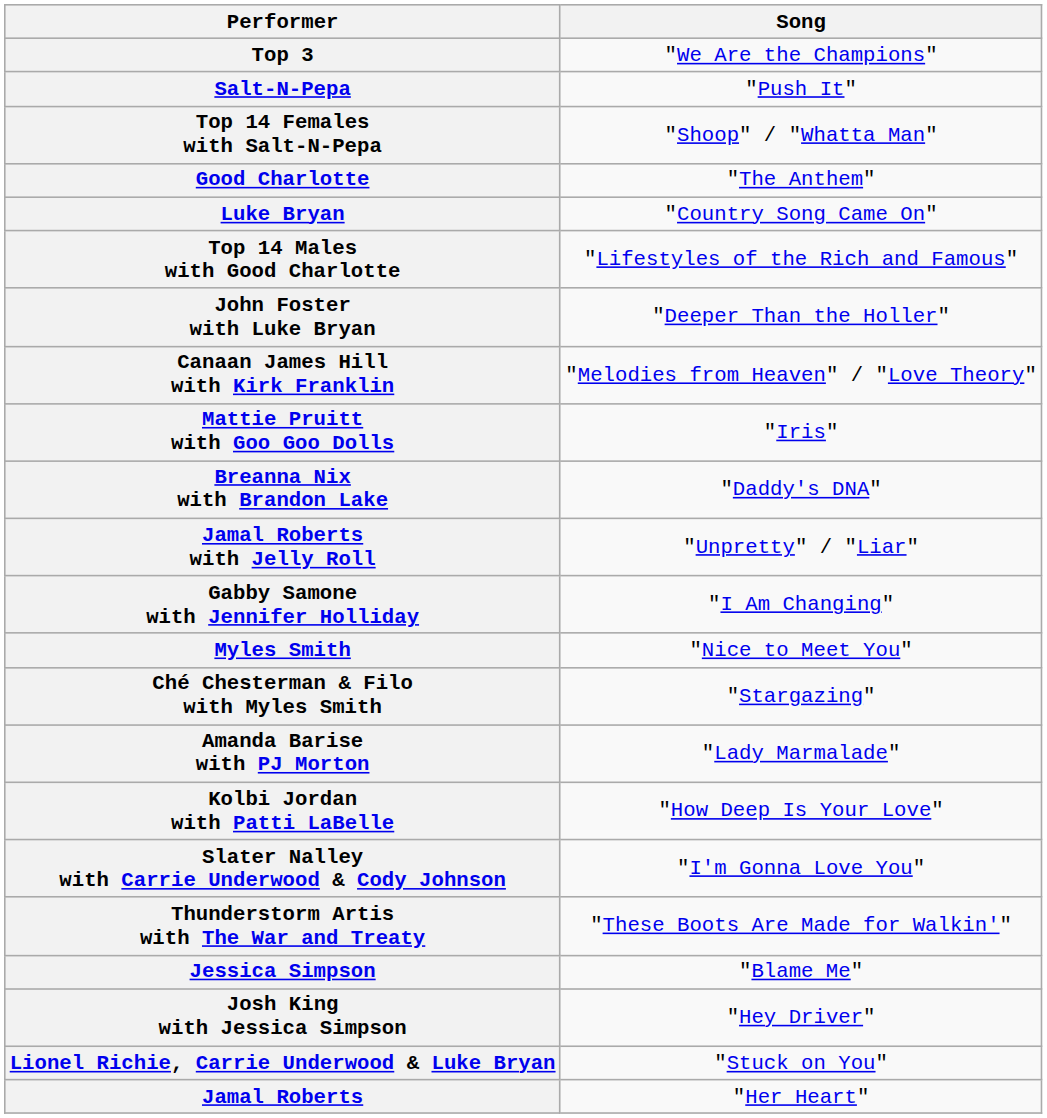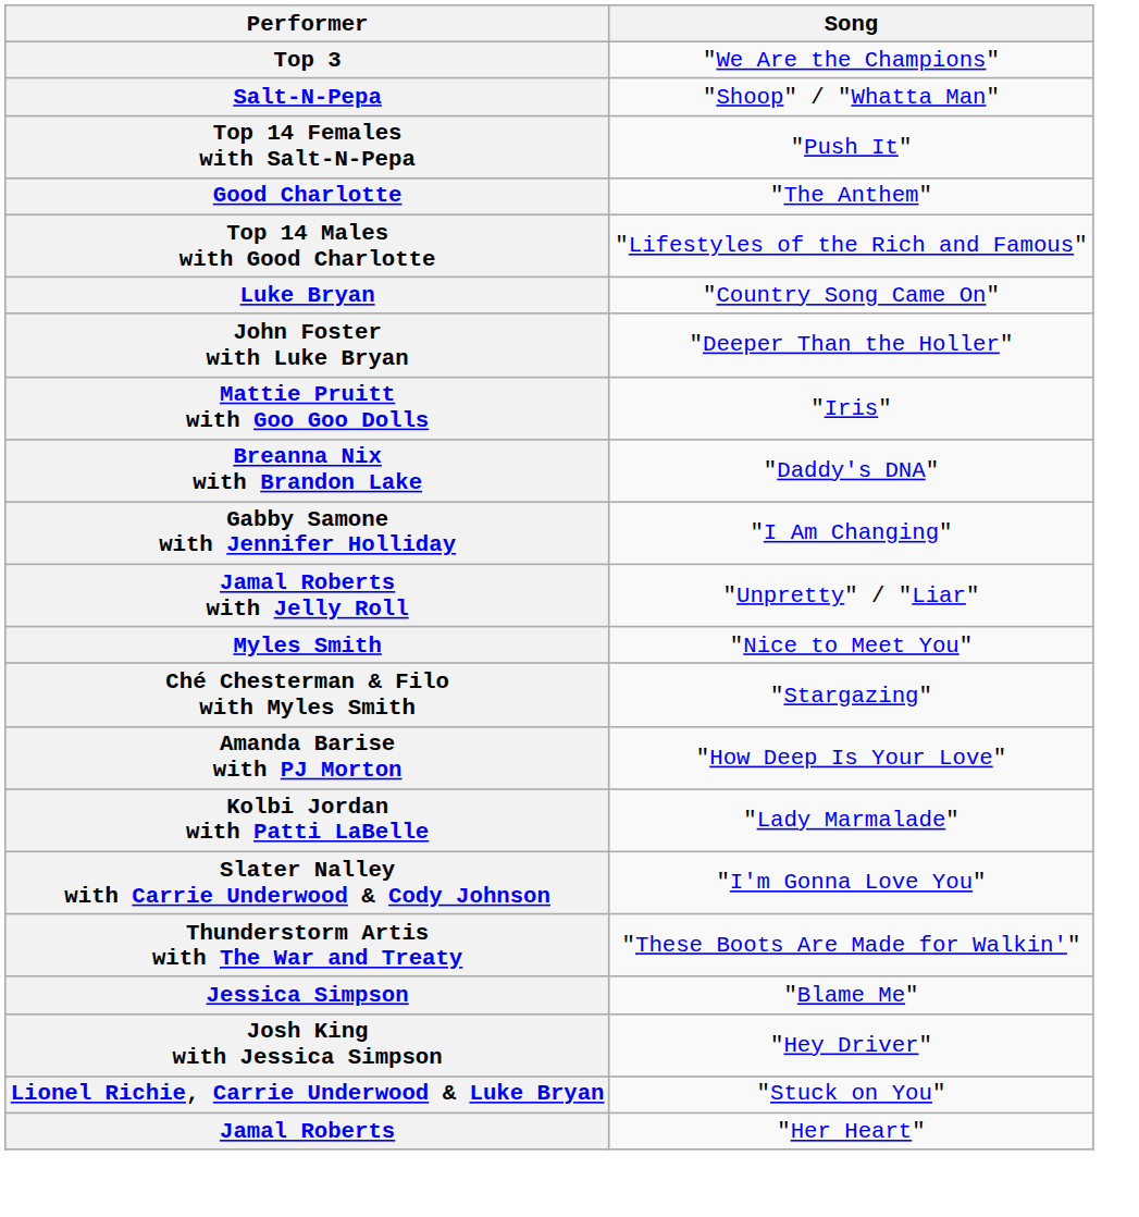 <table class="wikitable unsortable" style="text-align:center;">
 <tr>
 <th scope="col">Performer</th>
 <th scope="col">Song</th>
 </tr>
 <tr>
 <th scope="row">Top 3</th>
 <td>"<a href='#'>We Are the Champions</a>"</td>
 </tr>
 <tr>
 <th scope="row"><a href='#'>Salt-N-Pepa</a></th>
-<td>"<a href='#'>Push It</a>"</td>
+<td>"<a href='#'>Shoop</a>" / "<a href='#'>Whatta Man</a>"</td>
 </tr>
 <tr>
 <th scope="row">Top 14 Females<br>with Salt-N-Pepa</th>
-<td>"<a href='#'>Shoop</a>" / "<a href='#'>Whatta Man</a>"</td>
+<td>"<a href='#'>Push It</a>"</td>
 </tr>
 <tr>
 <th scope="row"><a href='#'>Good Charlotte</a></th>
 <td>"<a href='#'>The Anthem</a>"</td>
 </tr>
 <tr>
+<th scope="row">Top 14 Males<br>with Good Charlotte</th>
+<td>"<a href='#'>Lifestyles of the Rich and Famous</a>"</td>
+</tr>
+<tr>
 <th scope="row"><a href='#'>Luke Bryan</a></th>
 <td>"<a href='#'>Country Song Came On</a>"</td>
 </tr>
 <tr>
-<th scope="row">Top 14 Males<br>with Good Charlotte</th>
-<td>"<a href='#'>Lifestyles of the Rich and Famous</a>"</td>
-</tr>
-<tr>
 <th scope="row">John Foster<br>with Luke Bryan</th>
 <td>"<a href='#'>Deeper Than the Holler</a>"</td>
-</tr>
-<tr>
-<th scope="row">Canaan James Hill<br>with <a href='#'>Kirk Franklin</a></th>
-<td>"<a href='#'>Melodies from Heaven</a>" / "<a href='#'>Love Theory</a>"</td>
 </tr>
 <tr>
 <th scope="row"><a href='#'>Mattie Pruitt</a><br>with <a href='#'>Goo Goo Dolls</a></th>
 <td>"<a href='#'>Iris</a>"</td>
 </tr>
 <tr>
 <th scope="row"><a href='#'>Breanna Nix</a><br>with <a href='#'>Brandon Lake</a></th>
 <td>"<a href='#'>Daddy's DNA</a>"</td>
 </tr>
 <tr>
+<th scope="row">Gabby Samone<br>with <a href='#'>Jennifer Holliday</a></th>
+<td>"<a href='#'>I Am Changing</a>"</td>
+</tr>
+<tr>
 <th scope="row"><a href='#'>Jamal Roberts</a><br>with <a href='#'>Jelly Roll</a></th>
 <td>"<a href='#'>Unpretty</a>" / "<a href='#'>Liar</a>"</td>
-</tr>
-<tr>
-<th scope="row">Gabby Samone<br>with <a href='#'>Jennifer Holliday</a></th>
-<td>"<a href='#'>I Am Changing</a>"</td>
 </tr>
 <tr>
 <th scope="row"><a href='#'>Myles Smith</a></th>
 <td>"<a href='#'>Nice to Meet You</a>"</td>
 </tr>
 <tr>
 <th scope="row">Ché Chesterman & Filo<br>with Myles Smith</th>
 <td>"<a href='#'>Stargazing</a>"</td>
 </tr>
 <tr>
 <th scope="row">Amanda Barise<br>with <a href='#'>PJ Morton</a></th>
-<td>"<a href='#'>Lady Marmalade</a>"</td>
+<td>"<a href='#'>How Deep Is Your Love</a>"</td>
 </tr>
 <tr>
 <th scope="row">Kolbi Jordan<br>with <a href='#'>Patti LaBelle</a></th>
-<td>"<a href='#'>How Deep Is Your Love</a>"</td>
+<td>"<a href='#'>Lady Marmalade</a>"</td>
 </tr>
 <tr>
 <th scope="row">Slater Nalley<br>with <a href='#'>Carrie Underwood</a> & <a href='#'>Cody Johnson</a></th>
 <td>"<a href='#'>I'm Gonna Love You</a>"</td>
 </tr>
 <tr>
 <th scope="row">Thunderstorm Artis<br>with <a href='#'>The War and Treaty</a></th>
 <td>"<a href='#'>These Boots Are Made for Walkin'</a>"</td>
 </tr>
 <tr>
 <th scope="row"><a href='#'>Jessica Simpson</a></th>
 <td>"<a href='#'>Blame Me</a>"</td>
 </tr>
 <tr>
 <th scope="row">Josh King<br>with Jessica Simpson</th>
 <td>"<a href='#'>Hey Driver</a>"</td>
 </tr>
 <tr>
 <th scope="row"><a href='#'>Lionel Richie</a>, <a href='#'>Carrie Underwood</a> & <a href='#'>Luke Bryan</a></th>
 <td>"<a href='#'>Stuck on You</a>"</td>
 </tr>
 <tr>
 <th scope="row"><a href='#'>Jamal Roberts</a></th>
 <td>"<a href='#'>Her Heart</a>"</td>
 </tr>
 </table>
